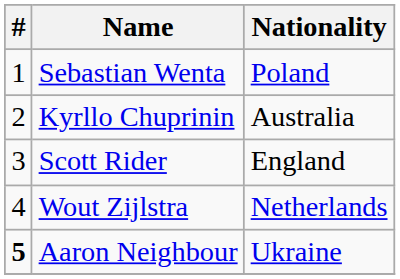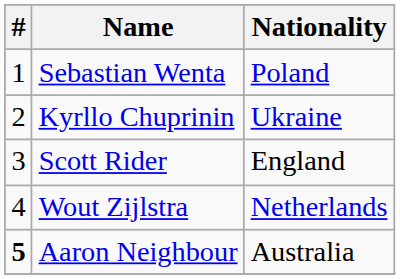 <table class="wikitable">
 <tr>
 <th>#</th>
 <th>Name</th>
 <th>Nationality</th>
 </tr>
 <tr>
 <td>1</td>
 <td><a href='#'>Sebastian Wenta</a></td>
 <td> <a href='#'>Poland</a></td>
 </tr>
 <tr>
 <td>2</td>
 <td><a href='#'>Kyrllo Chuprinin</a></td>
-<td> Australia</td>
+<td> <a href='#'>Ukraine</a></td>
 </tr>
 <tr>
 <td>3</td>
 <td><a href='#'>Scott Rider</a></td>
 <td> England</td>
 </tr>
 <tr>
 <td>4</td>
 <td><a href='#'>Wout Zijlstra</a></td>
 <td> <a href='#'>Netherlands</a></td>
 </tr>
 <tr>
 <td><strong>5</strong></td>
 <td><a href='#'>Aaron Neighbour</a></td>
-<td> <a href='#'>Ukraine</a></td>
+<td> Australia</td>
 </tr>
 <tr>
 </tr>
 </table>
